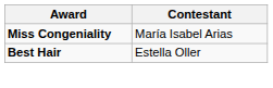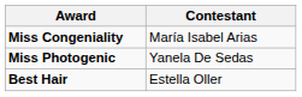 <table class="wikitable">
 <tr>
 <th width="160">Award</th>
 <th width="170">Contestant</th>
 </tr>
 <tr>
 <td><strong>Miss Congeniality</strong></td>
 <td>María Isabel Arias</td>
 </tr>
 <tr>
+<td><strong>Miss Photogenic</strong></td>
+<td>Yanela De Sedas</td>
+</tr>
+<tr>
 <td><strong>Best Hair</strong></td>
 <td>Estella Oller</td>
 </tr>
 </table>
